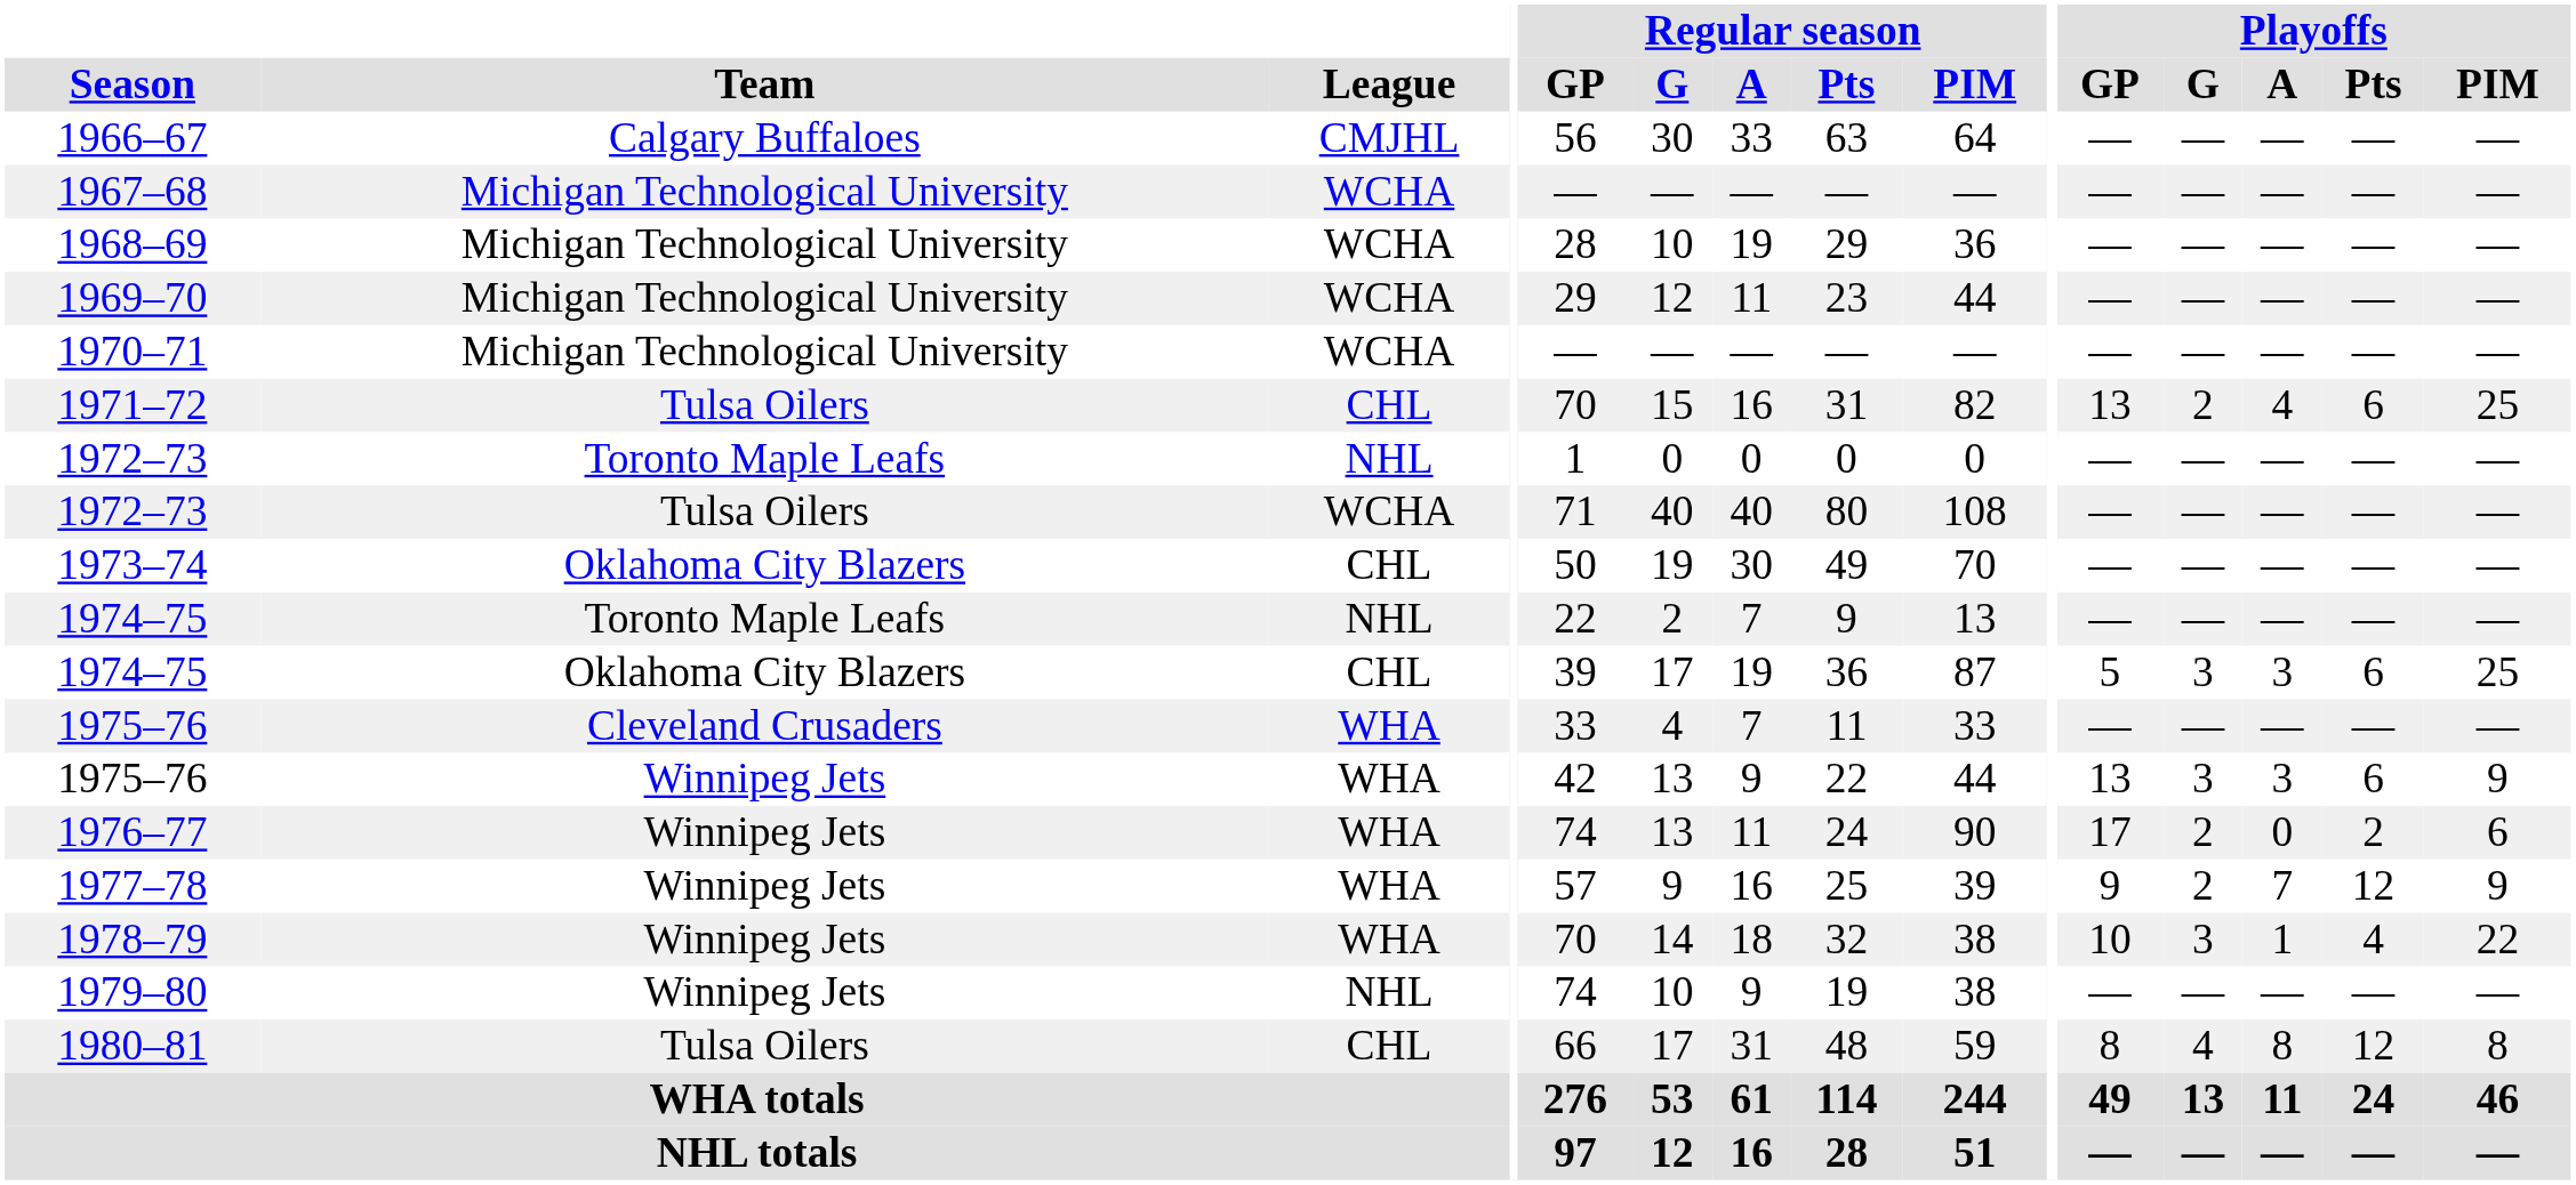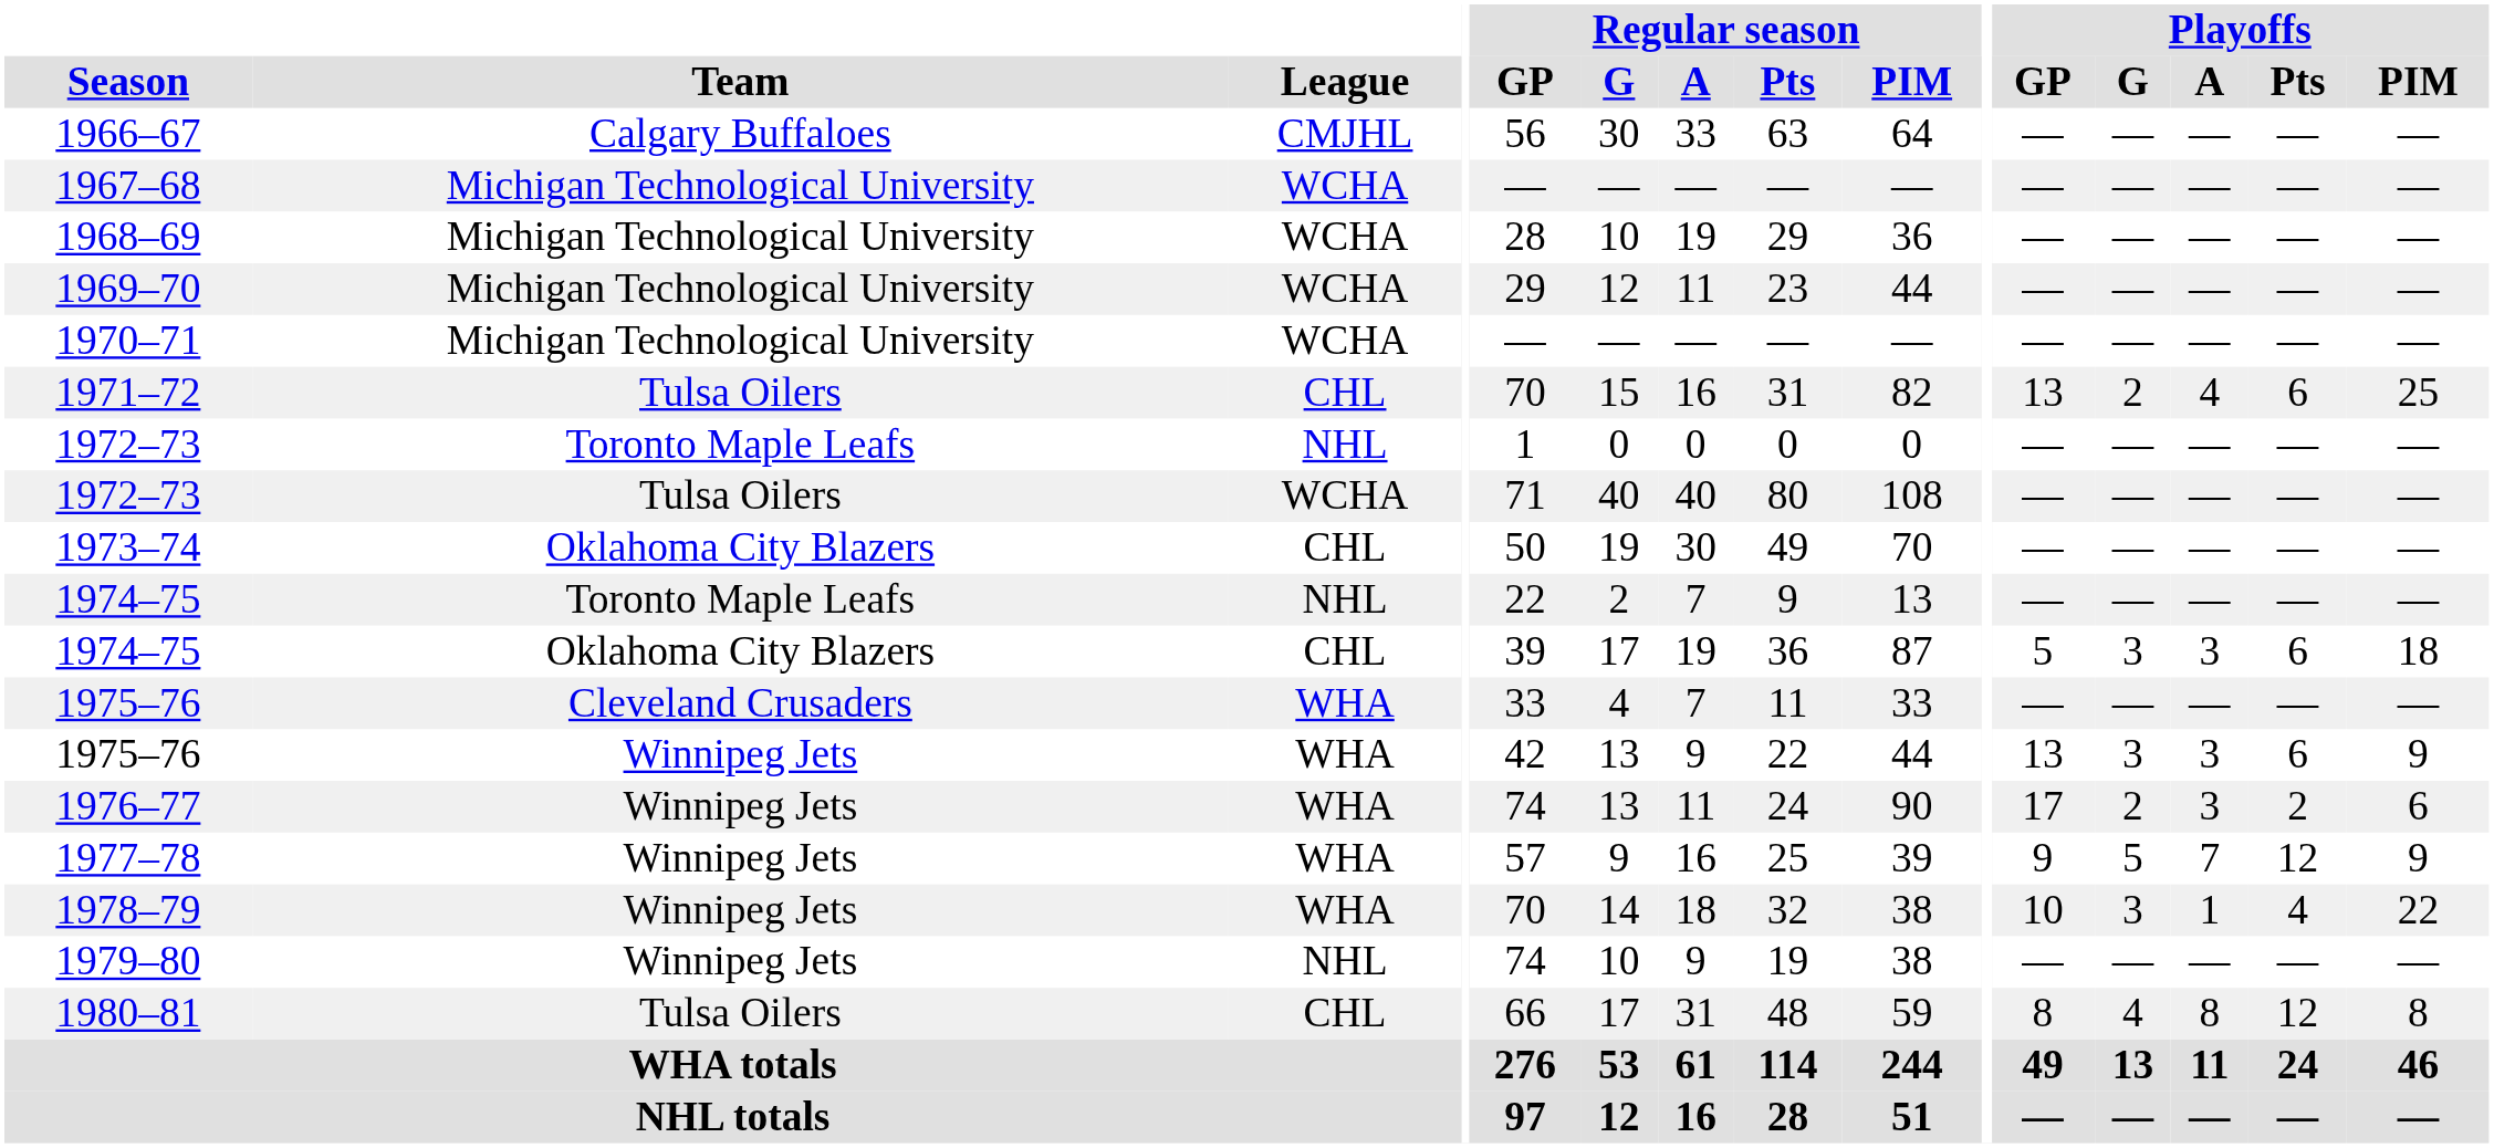 <table border="0" cellpadding="1" cellspacing="0" style="text-align:center; width:60em">
 <tr bgcolor="#e0e0e0">
 <th colspan="3" bgcolor="#ffffff"></th>
 <th rowspan="100" bgcolor="#ffffff"></th>
 <th colspan="5"><a href='#'>Regular season</a></th>
 <th rowspan="100" bgcolor="#ffffff"></th>
 <th colspan="5"><a href='#'>Playoffs</a></th>
 </tr>
 <tr bgcolor="#e0e0e0">
 <th><a href='#'>Season</a></th>
 <th>Team</th>
 <th>League</th>
 <th>GP</th>
 <th><a href='#'>G</a></th>
 <th><a href='#'>A</a></th>
 <th><a href='#'>Pts</a></th>
 <th><a href='#'>PIM</a></th>
 <th>GP</th>
 <th>G</th>
 <th>A</th>
 <th>Pts</th>
 <th>PIM</th>
 </tr>
 <tr>
 <td><a href='#'>1966–67</a></td>
 <td><a href='#'>Calgary Buffaloes</a></td>
 <td><a href='#'>CMJHL</a></td>
 <td>56</td>
 <td>30</td>
 <td>33</td>
 <td>63</td>
 <td>64</td>
 <td>—</td>
 <td>—</td>
 <td>—</td>
 <td>—</td>
 <td>—</td>
 </tr>
 <tr bgcolor="#f0f0f0">
 <td><a href='#'>1967–68</a></td>
 <td><a href='#'>Michigan Technological University</a></td>
 <td><a href='#'>WCHA</a></td>
 <td>—</td>
 <td>—</td>
 <td>—</td>
 <td>—</td>
 <td>—</td>
 <td>—</td>
 <td>—</td>
 <td>—</td>
 <td>—</td>
 <td>—</td>
 </tr>
 <tr>
 <td><a href='#'>1968–69</a></td>
 <td>Michigan Technological University</td>
 <td>WCHA</td>
 <td>28</td>
 <td>10</td>
 <td>19</td>
 <td>29</td>
 <td>36</td>
 <td>—</td>
 <td>—</td>
 <td>—</td>
 <td>—</td>
 <td>—</td>
 </tr>
 <tr bgcolor="#f0f0f0">
 <td><a href='#'>1969–70</a></td>
 <td>Michigan Technological University</td>
 <td>WCHA</td>
 <td>29</td>
 <td>12</td>
 <td>11</td>
 <td>23</td>
 <td>44</td>
 <td>—</td>
 <td>—</td>
 <td>—</td>
 <td>—</td>
 <td>—</td>
 </tr>
 <tr>
 <td><a href='#'>1970–71</a></td>
 <td>Michigan Technological University</td>
 <td>WCHA</td>
 <td>—</td>
 <td>—</td>
 <td>—</td>
 <td>—</td>
 <td>—</td>
 <td>—</td>
 <td>—</td>
 <td>—</td>
 <td>—</td>
 <td>—</td>
 </tr>
 <tr bgcolor="#f0f0f0">
 <td><a href='#'>1971–72</a></td>
 <td><a href='#'>Tulsa Oilers</a></td>
 <td><a href='#'>CHL</a></td>
 <td>70</td>
 <td>15</td>
 <td>16</td>
 <td>31</td>
 <td>82</td>
 <td>13</td>
 <td>2</td>
 <td>4</td>
 <td>6</td>
 <td>25</td>
 </tr>
 <tr>
 <td><a href='#'>1972–73</a></td>
 <td><a href='#'>Toronto Maple Leafs</a></td>
 <td><a href='#'>NHL</a></td>
 <td>1</td>
 <td>0</td>
 <td>0</td>
 <td>0</td>
 <td>0</td>
 <td>—</td>
 <td>—</td>
 <td>—</td>
 <td>—</td>
 <td>—</td>
 </tr>
 <tr bgcolor="#f0f0f0">
 <td><a href='#'>1972–73</a></td>
 <td>Tulsa Oilers</td>
 <td>WCHA</td>
 <td>71</td>
 <td>40</td>
 <td>40</td>
 <td>80</td>
 <td>108</td>
 <td>—</td>
 <td>—</td>
 <td>—</td>
 <td>—</td>
 <td>—</td>
 </tr>
 <tr>
 <td><a href='#'>1973–74</a></td>
 <td><a href='#'>Oklahoma City Blazers</a></td>
 <td>CHL</td>
 <td>50</td>
 <td>19</td>
 <td>30</td>
 <td>49</td>
 <td>70</td>
 <td>—</td>
 <td>—</td>
 <td>—</td>
 <td>—</td>
 <td>—</td>
 </tr>
 <tr bgcolor="#f0f0f0">
 <td><a href='#'>1974–75</a></td>
 <td>Toronto Maple Leafs</td>
 <td>NHL</td>
 <td>22</td>
 <td>2</td>
 <td>7</td>
 <td>9</td>
 <td>13</td>
 <td>—</td>
 <td>—</td>
 <td>—</td>
 <td>—</td>
 <td>—</td>
 </tr>
 <tr>
 <td><a href='#'>1974–75</a></td>
 <td>Oklahoma City Blazers</td>
 <td>CHL</td>
 <td>39</td>
 <td>17</td>
 <td>19</td>
 <td>36</td>
 <td>87</td>
 <td>5</td>
 <td>3</td>
 <td>3</td>
 <td>6</td>
-<td>25</td>
+<td>18</td>
 </tr>
 <tr bgcolor="#f0f0f0">
 <td><a href='#'>1975–76</a></td>
 <td><a href='#'>Cleveland Crusaders</a></td>
 <td><a href='#'>WHA</a></td>
 <td>33</td>
 <td>4</td>
 <td>7</td>
 <td>11</td>
 <td>33</td>
 <td>—</td>
 <td>—</td>
 <td>—</td>
 <td>—</td>
 <td>—</td>
 </tr>
 <tr>
 <td>1975–76</td>
 <td><a href='#'>Winnipeg Jets</a></td>
 <td>WHA</td>
 <td>42</td>
 <td>13</td>
 <td>9</td>
 <td>22</td>
 <td>44</td>
 <td>13</td>
 <td>3</td>
 <td>3</td>
 <td>6</td>
 <td>9</td>
 </tr>
 <tr bgcolor="#f0f0f0">
 <td><a href='#'>1976–77</a></td>
 <td>Winnipeg Jets</td>
 <td>WHA</td>
 <td>74</td>
 <td>13</td>
 <td>11</td>
 <td>24</td>
 <td>90</td>
 <td>17</td>
 <td>2</td>
-<td>0</td>
+<td>3</td>
 <td>2</td>
 <td>6</td>
 </tr>
 <tr>
 <td><a href='#'>1977–78</a></td>
 <td>Winnipeg Jets</td>
 <td>WHA</td>
 <td>57</td>
 <td>9</td>
 <td>16</td>
 <td>25</td>
 <td>39</td>
 <td>9</td>
-<td>2</td>
+<td>5</td>
 <td>7</td>
 <td>12</td>
 <td>9</td>
 </tr>
 <tr bgcolor="#f0f0f0">
 <td><a href='#'>1978–79</a></td>
 <td>Winnipeg Jets</td>
 <td>WHA</td>
 <td>70</td>
 <td>14</td>
 <td>18</td>
 <td>32</td>
 <td>38</td>
 <td>10</td>
 <td>3</td>
 <td>1</td>
 <td>4</td>
 <td>22</td>
 </tr>
 <tr>
 <td><a href='#'>1979–80</a></td>
 <td>Winnipeg Jets</td>
 <td>NHL</td>
 <td>74</td>
 <td>10</td>
 <td>9</td>
 <td>19</td>
 <td>38</td>
 <td>—</td>
 <td>—</td>
 <td>—</td>
 <td>—</td>
 <td>—</td>
 </tr>
 <tr bgcolor="#f0f0f0">
 <td><a href='#'>1980–81</a></td>
 <td>Tulsa Oilers</td>
 <td>CHL</td>
 <td>66</td>
 <td>17</td>
 <td>31</td>
 <td>48</td>
 <td>59</td>
 <td>8</td>
 <td>4</td>
 <td>8</td>
 <td>12</td>
 <td>8</td>
 </tr>
 <tr bgcolor="#e0e0e0">
 <th colspan="3">WHA totals</th>
 <th>276</th>
 <th>53</th>
 <th>61</th>
 <th>114</th>
 <th>244</th>
 <th>49</th>
 <th>13</th>
 <th>11</th>
 <th>24</th>
 <th>46</th>
 </tr>
 <tr bgcolor="#e0e0e0">
 <th colspan="3">NHL totals</th>
 <th>97</th>
 <th>12</th>
 <th>16</th>
 <th>28</th>
 <th>51</th>
 <th>—</th>
 <th>—</th>
 <th>—</th>
 <th>—</th>
 <th>—</th>
 </tr>
 </table>
